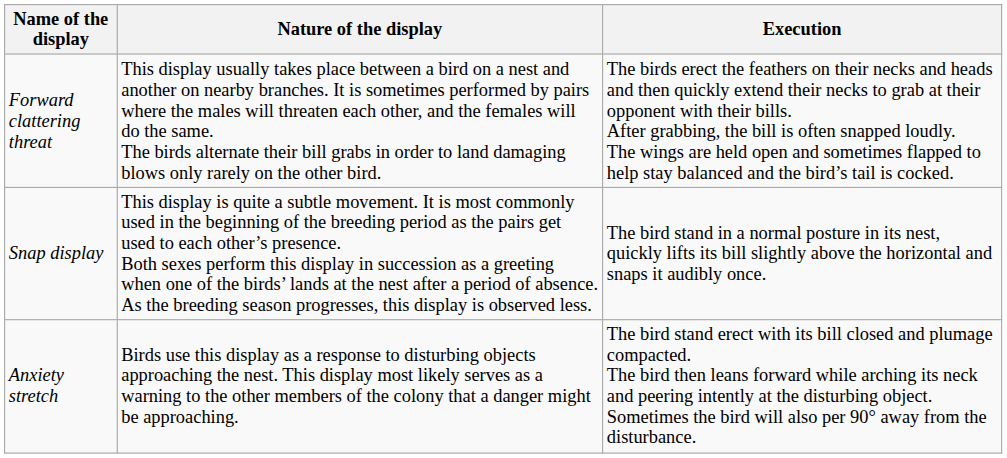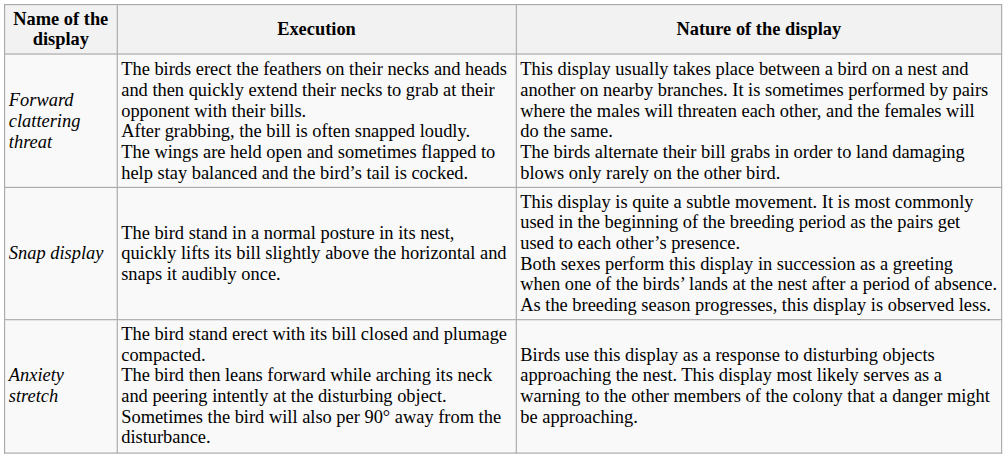 <table class="wikitable">
 <tr>
 <th><strong>Name of the display</strong></th>
+<th><strong>Execution</strong></th>
 <th><strong>Nature of the display</strong></th>
-<th><strong>Execution</strong></th>
 </tr>
 <tr>
 <td><em>Forward clattering threat</em></td>
+<td>The birds erect the feathers on their necks and heads and then quickly extend their necks to grab at their opponent with their bills.<br>After grabbing, the bill is often snapped loudly.<br>The wings are held open and sometimes flapped to help stay balanced and the bird’s tail is cocked.</td>
 <td>This display usually takes place between a bird on a nest and another on nearby branches. It is sometimes performed by pairs where the males will threaten each other, and the females will do the same.<br>The birds alternate their bill grabs in order to land damaging blows only rarely on the other bird.</td>
-<td>The birds erect the feathers on their necks and heads and then quickly extend their necks to grab at their opponent with their bills.<br>After grabbing, the bill is often snapped loudly.<br>The wings are held open and sometimes flapped to help stay balanced and the bird’s tail is cocked.</td>
 </tr>
 <tr>
 <td><em>Snap display</em></td>
+<td>The bird stand in a normal posture in its nest, quickly lifts its bill slightly above the horizontal and snaps it audibly once.</td>
 <td>This display is quite a subtle movement. It is most commonly used in the beginning of the breeding period as the pairs get used to each other’s presence.<br>Both sexes perform this display in succession as a greeting when one of the birds’ lands at the nest after a period of absence. As the breeding season progresses, this display is observed less.</td>
-<td>The bird stand in a normal posture in its nest, quickly lifts its bill slightly above the horizontal and snaps it audibly once.</td>
 </tr>
 <tr>
 <td><em>Anxiety stretch</em></td>
+<td>The bird stand erect with its bill closed and plumage compacted.<br>The bird then leans forward while arching its neck and peering intently at the disturbing object. Sometimes the bird will also per 90° away from the disturbance.</td>
 <td>Birds use this display as a response to disturbing objects approaching the nest. This display most likely serves as a warning to the other members of the colony that a danger might be approaching.</td>
-<td>The bird stand erect with its bill closed and plumage compacted.<br>The bird then leans forward while arching its neck and peering intently at the disturbing object. Sometimes the bird will also per 90° away from the disturbance.</td>
 </tr>
 </table>
